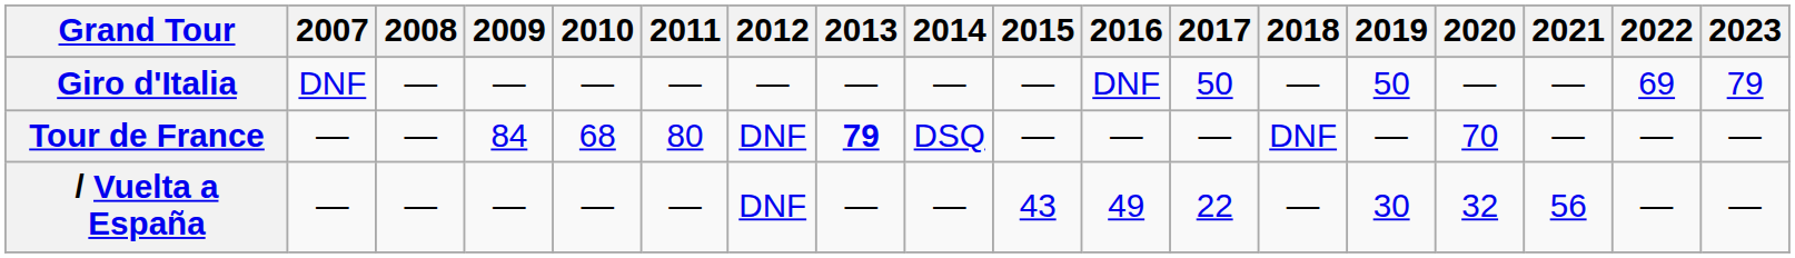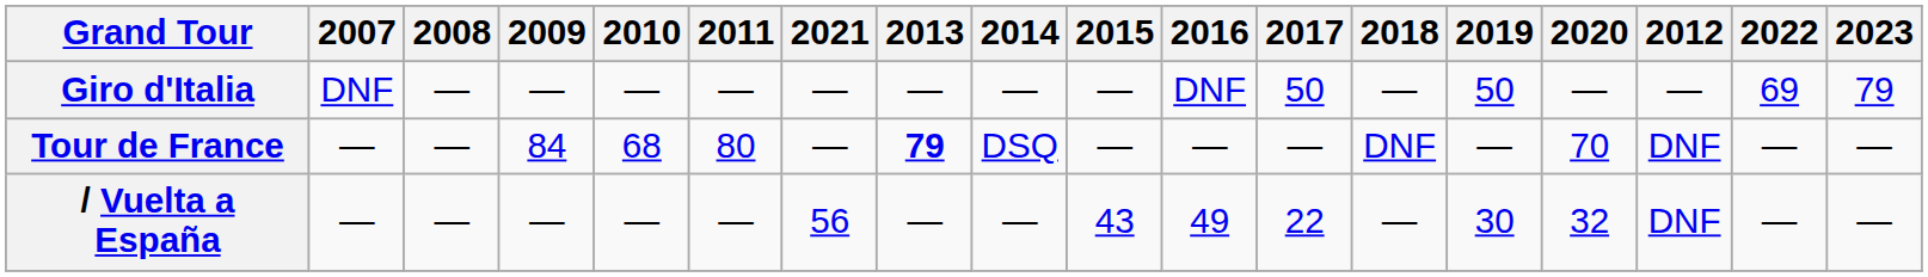 <table class="wikitable plainrowheaders">
 <tr>
 <th scope="col"><a href='#'>Grand Tour</a></th>
 <th scope="col">2007</th>
 <th scope="col">2008</th>
 <th scope="col">2009</th>
 <th scope="col">2010</th>
 <th scope="col">2011</th>
-<th scope="col">2012</th>
+<th scope="col">2021</th>
 <th scope="col">2013</th>
 <th scope="col">2014</th>
 <th scope="col">2015</th>
 <th scope="col">2016</th>
 <th scope="col">2017</th>
 <th scope="col">2018</th>
 <th scope="col">2019</th>
 <th scope="col">2020</th>
-<th scope="col">2021</th>
+<th scope="col">2012</th>
 <th scope="col">2022</th>
 <th scope="col">2023</th>
 </tr>
 <tr style="text-align:center;">
 <th scope="row"> <a href='#'>Giro d'Italia</a></th>
 <td style="text-align:center;"><a href='#'>DNF</a></td>
 <td>—</td>
 <td>—</td>
 <td>—</td>
 <td>—</td>
 <td>—</td>
 <td>—</td>
 <td>—</td>
 <td>—</td>
 <td style="text-align:center;"><a href='#'>DNF</a></td>
 <td style="text-align:center;"><a href='#'>50</a></td>
 <td>—</td>
 <td style="text-align:center;"><a href='#'>50</a></td>
 <td>—</td>
 <td>—</td>
 <td style="text-align:center;"><a href='#'>69</a></td>
 <td style="text-align:center;"><a href='#'>79</a></td>
 </tr>
 <tr style="text-align:center;">
 <th scope="row"> <a href='#'>Tour de France</a></th>
 <td>—</td>
 <td>—</td>
 <td style="text-align:center;"><a href='#'>84</a></td>
 <td style="text-align:center;"><a href='#'>68</a></td>
 <td style="text-align:center;"><a href='#'>80</a></td>
-<td style="text-align:center;"><a href='#'>DNF</a></td>
+<td>—</td>
 <td style="text-align:center;"><strong><a href='#'>79</a></strong></td>
 <td style="text-align:center;"><a href='#'>DSQ</a></td>
 <td>—</td>
 <td>—</td>
 <td>—</td>
 <td style="text-align:center;"><a href='#'>DNF</a></td>
 <td>—</td>
 <td style="text-align:center;"><a href='#'>70</a></td>
-<td>—</td>
+<td style="text-align:center;"><a href='#'>DNF</a></td>
 <td>—</td>
 <td>—</td>
 </tr>
 <tr style="text-align:center;">
 <th scope="row">/ <a href='#'>Vuelta a España</a></th>
 <td>—</td>
 <td>—</td>
 <td>—</td>
 <td>—</td>
 <td>—</td>
-<td style="text-align:center;"><a href='#'>DNF</a></td>
+<td style="text-align:center;"><a href='#'>56</a></td>
 <td>—</td>
 <td>—</td>
 <td style="text-align:center;"><a href='#'>43</a></td>
 <td style="text-align:center;"><a href='#'>49</a></td>
 <td style="text-align:center;"><a href='#'>22</a></td>
 <td>—</td>
 <td style="text-align:center;"><a href='#'>30</a></td>
 <td style="text-align:center;"><a href='#'>32</a></td>
-<td style="text-align:center;"><a href='#'>56</a></td>
+<td style="text-align:center;"><a href='#'>DNF</a></td>
 <td>—</td>
 <td>—</td>
 </tr>
 </table>
